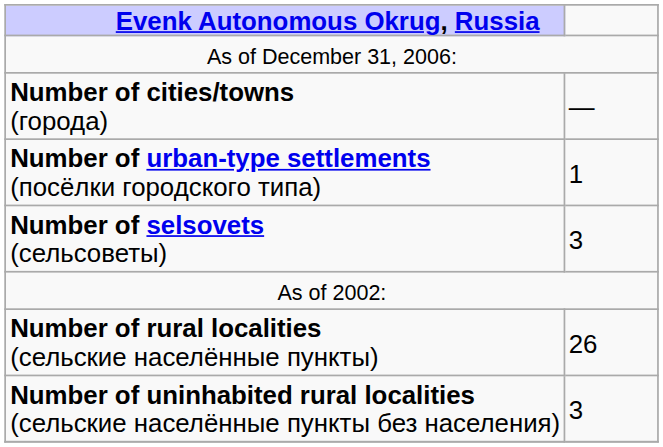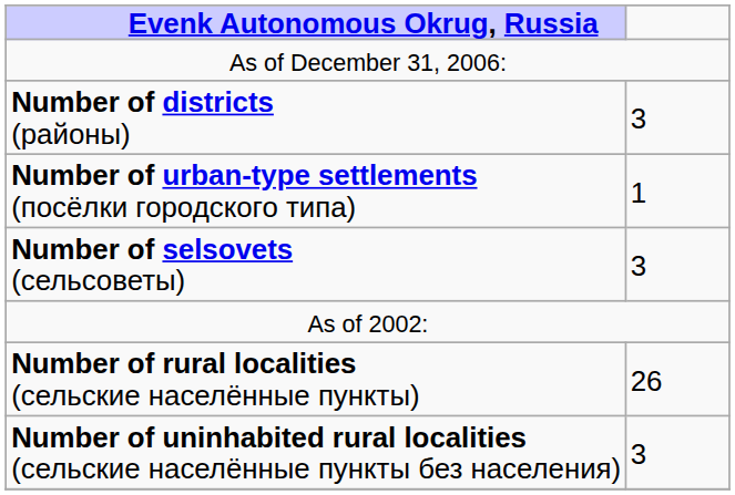 <table border=1 align="right" cellpadding=2 cellspacing=0 style="margin: 0 0 1em 1em; background: #f9f9f9; border: 1px #aaa solid; border-collapse: collapse; font-size: 95%;">
 <tr>
 <th bgcolor="#ccccff" style="padding:0 0 0 50px;"><a href='#'>Evenk Autonomous Okrug</a>, <a href='#'>Russia</a></th>
 <td width="50px"></td>
 </tr>
 <tr>
 <td colspan=2 align="center"><small>As of December 31, 2006:</small></td>
 </tr>
 <tr>
-<td><strong>Number of cities/towns</strong><br>(города)</td>
-<td>—</td>
+<td><strong>Number of <a href='#'>districts</a></strong><br>(районы)</td>
+<td>3</td>
 </tr>
 <tr>
 <td><strong>Number of <a href='#'>urban-type settlements</a></strong><br>(посёлки городского типа)</td>
 <td>1</td>
 </tr>
 <tr>
 <td><strong>Number of <a href='#'>selsovets</a></strong><br>(сельсоветы)</td>
 <td>3</td>
 </tr>
 <tr>
 <td colspan=2 align="center"><small>As of 2002:</small></td>
 </tr>
 <tr>
 <td><strong>Number of rural localities</strong><br>(сельские населённые пункты)</td>
 <td>26</td>
 </tr>
 <tr>
 <td><strong>Number of uninhabited rural localities</strong><br>(сельские населённые пункты без населения)</td>
 <td>3</td>
 </tr>
 <tr>
 </tr>
 </table>
